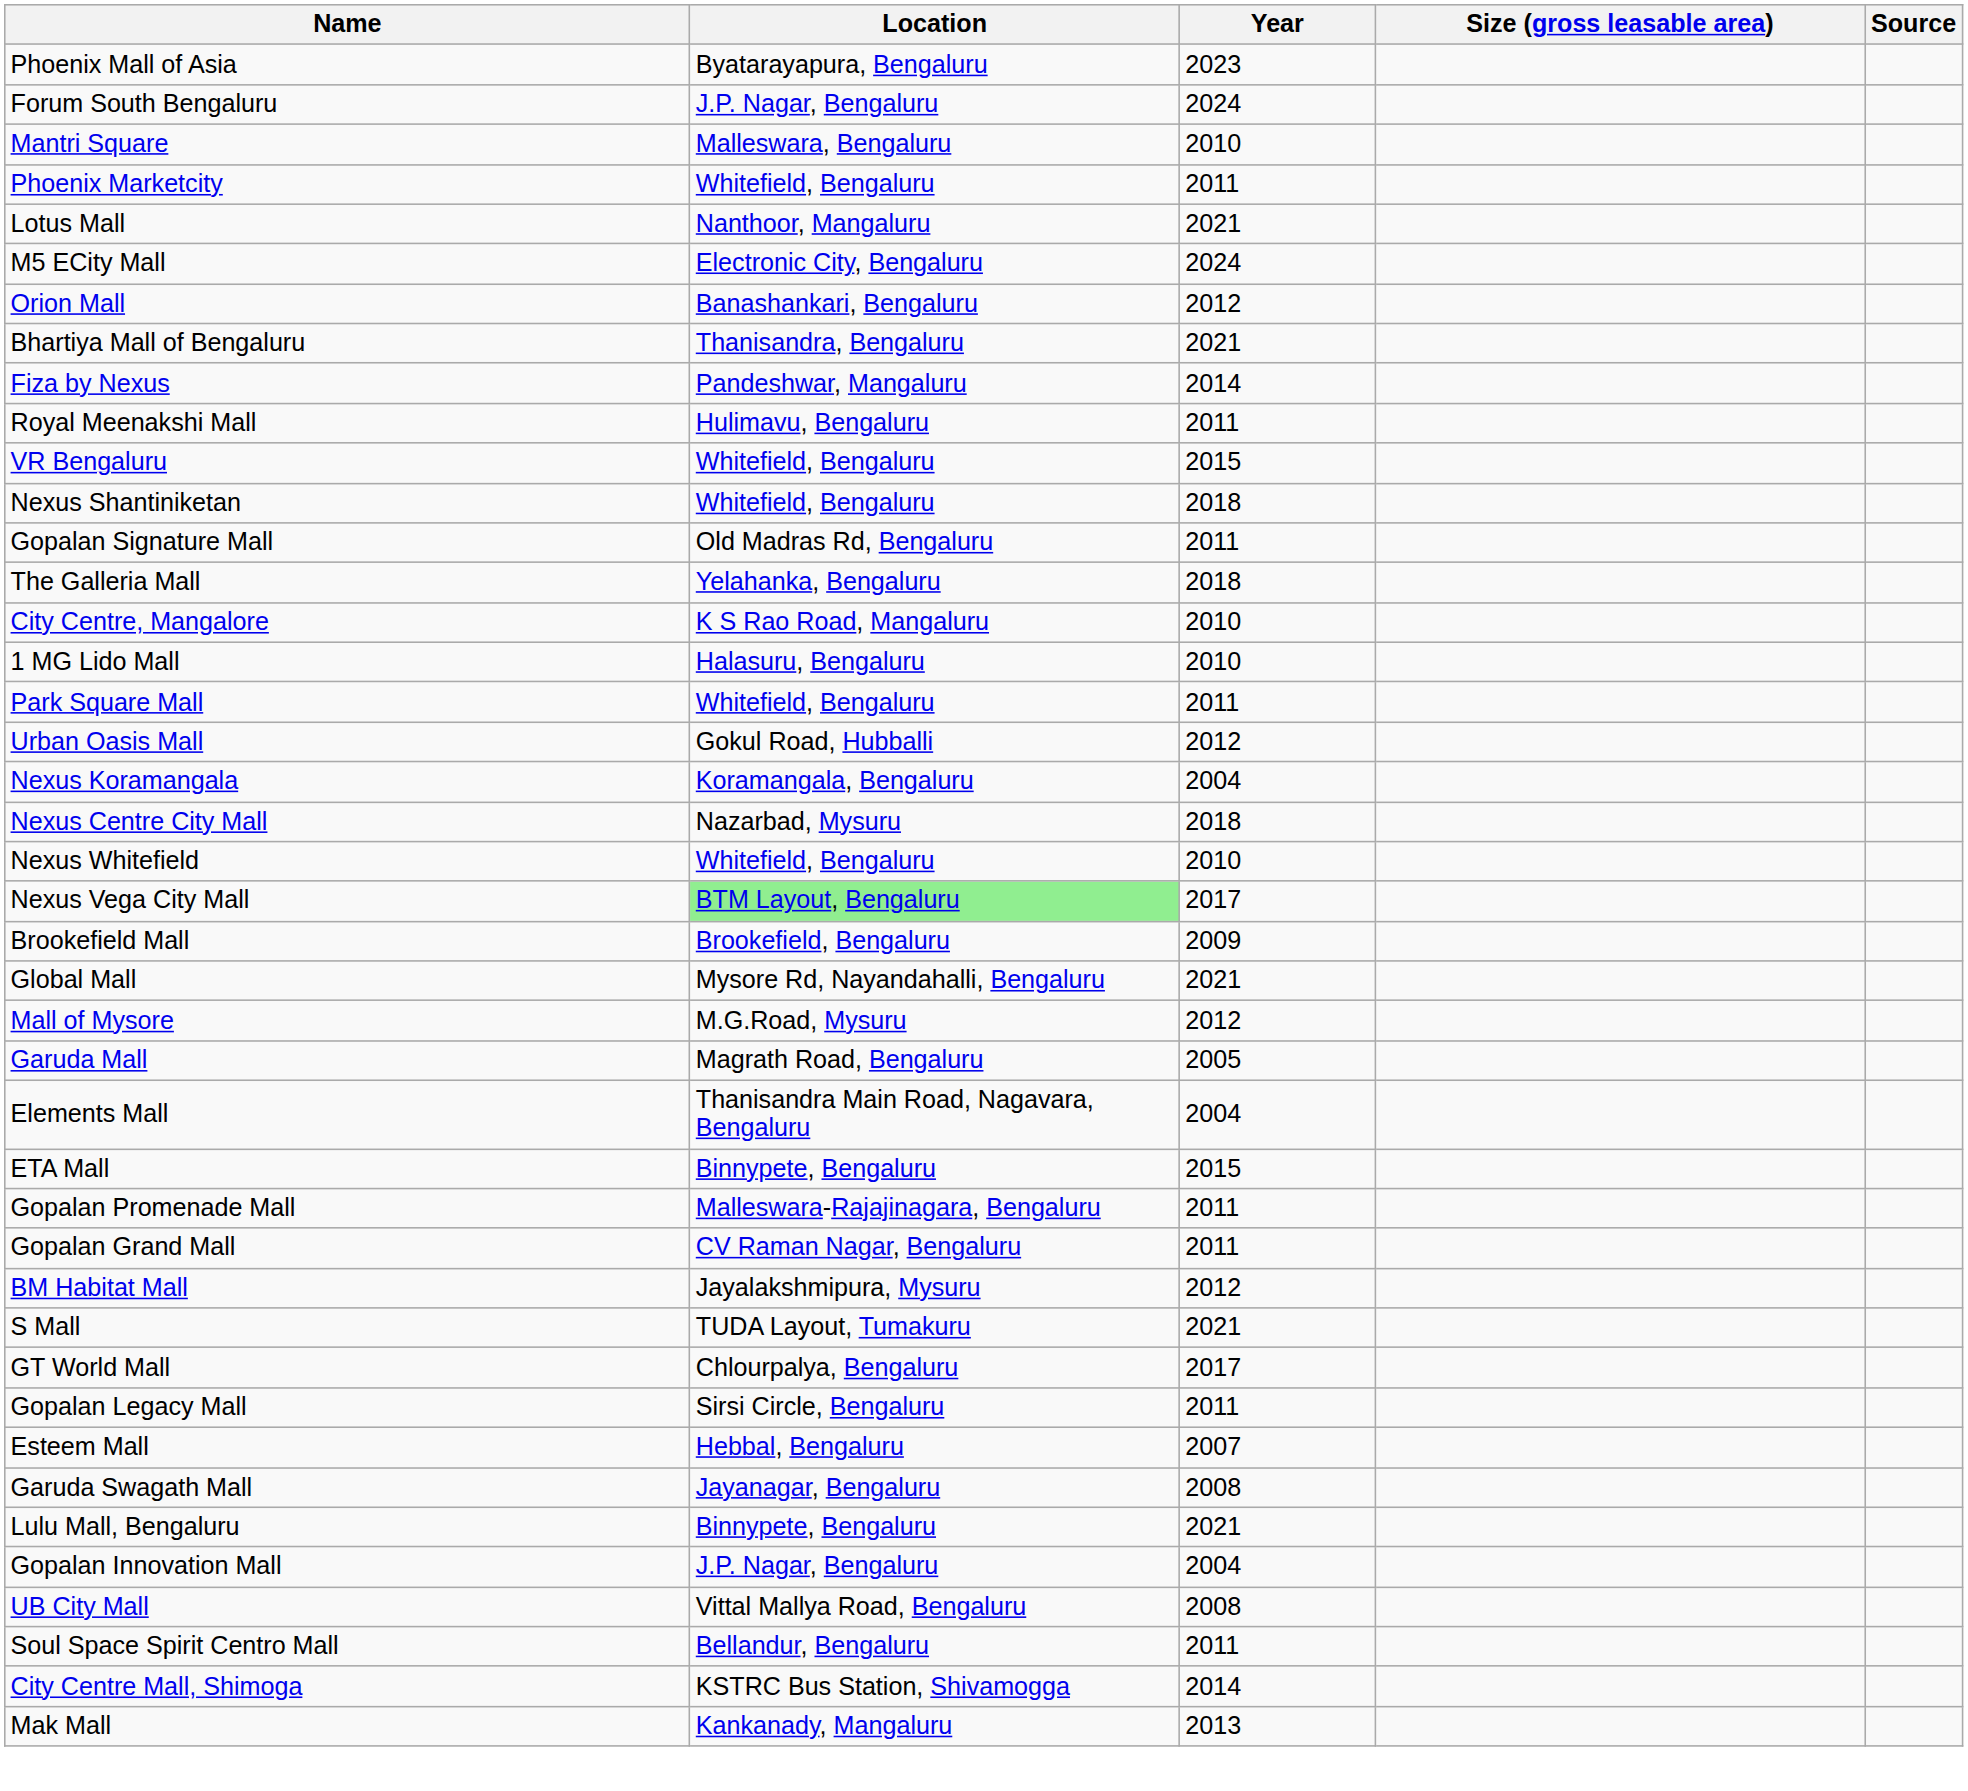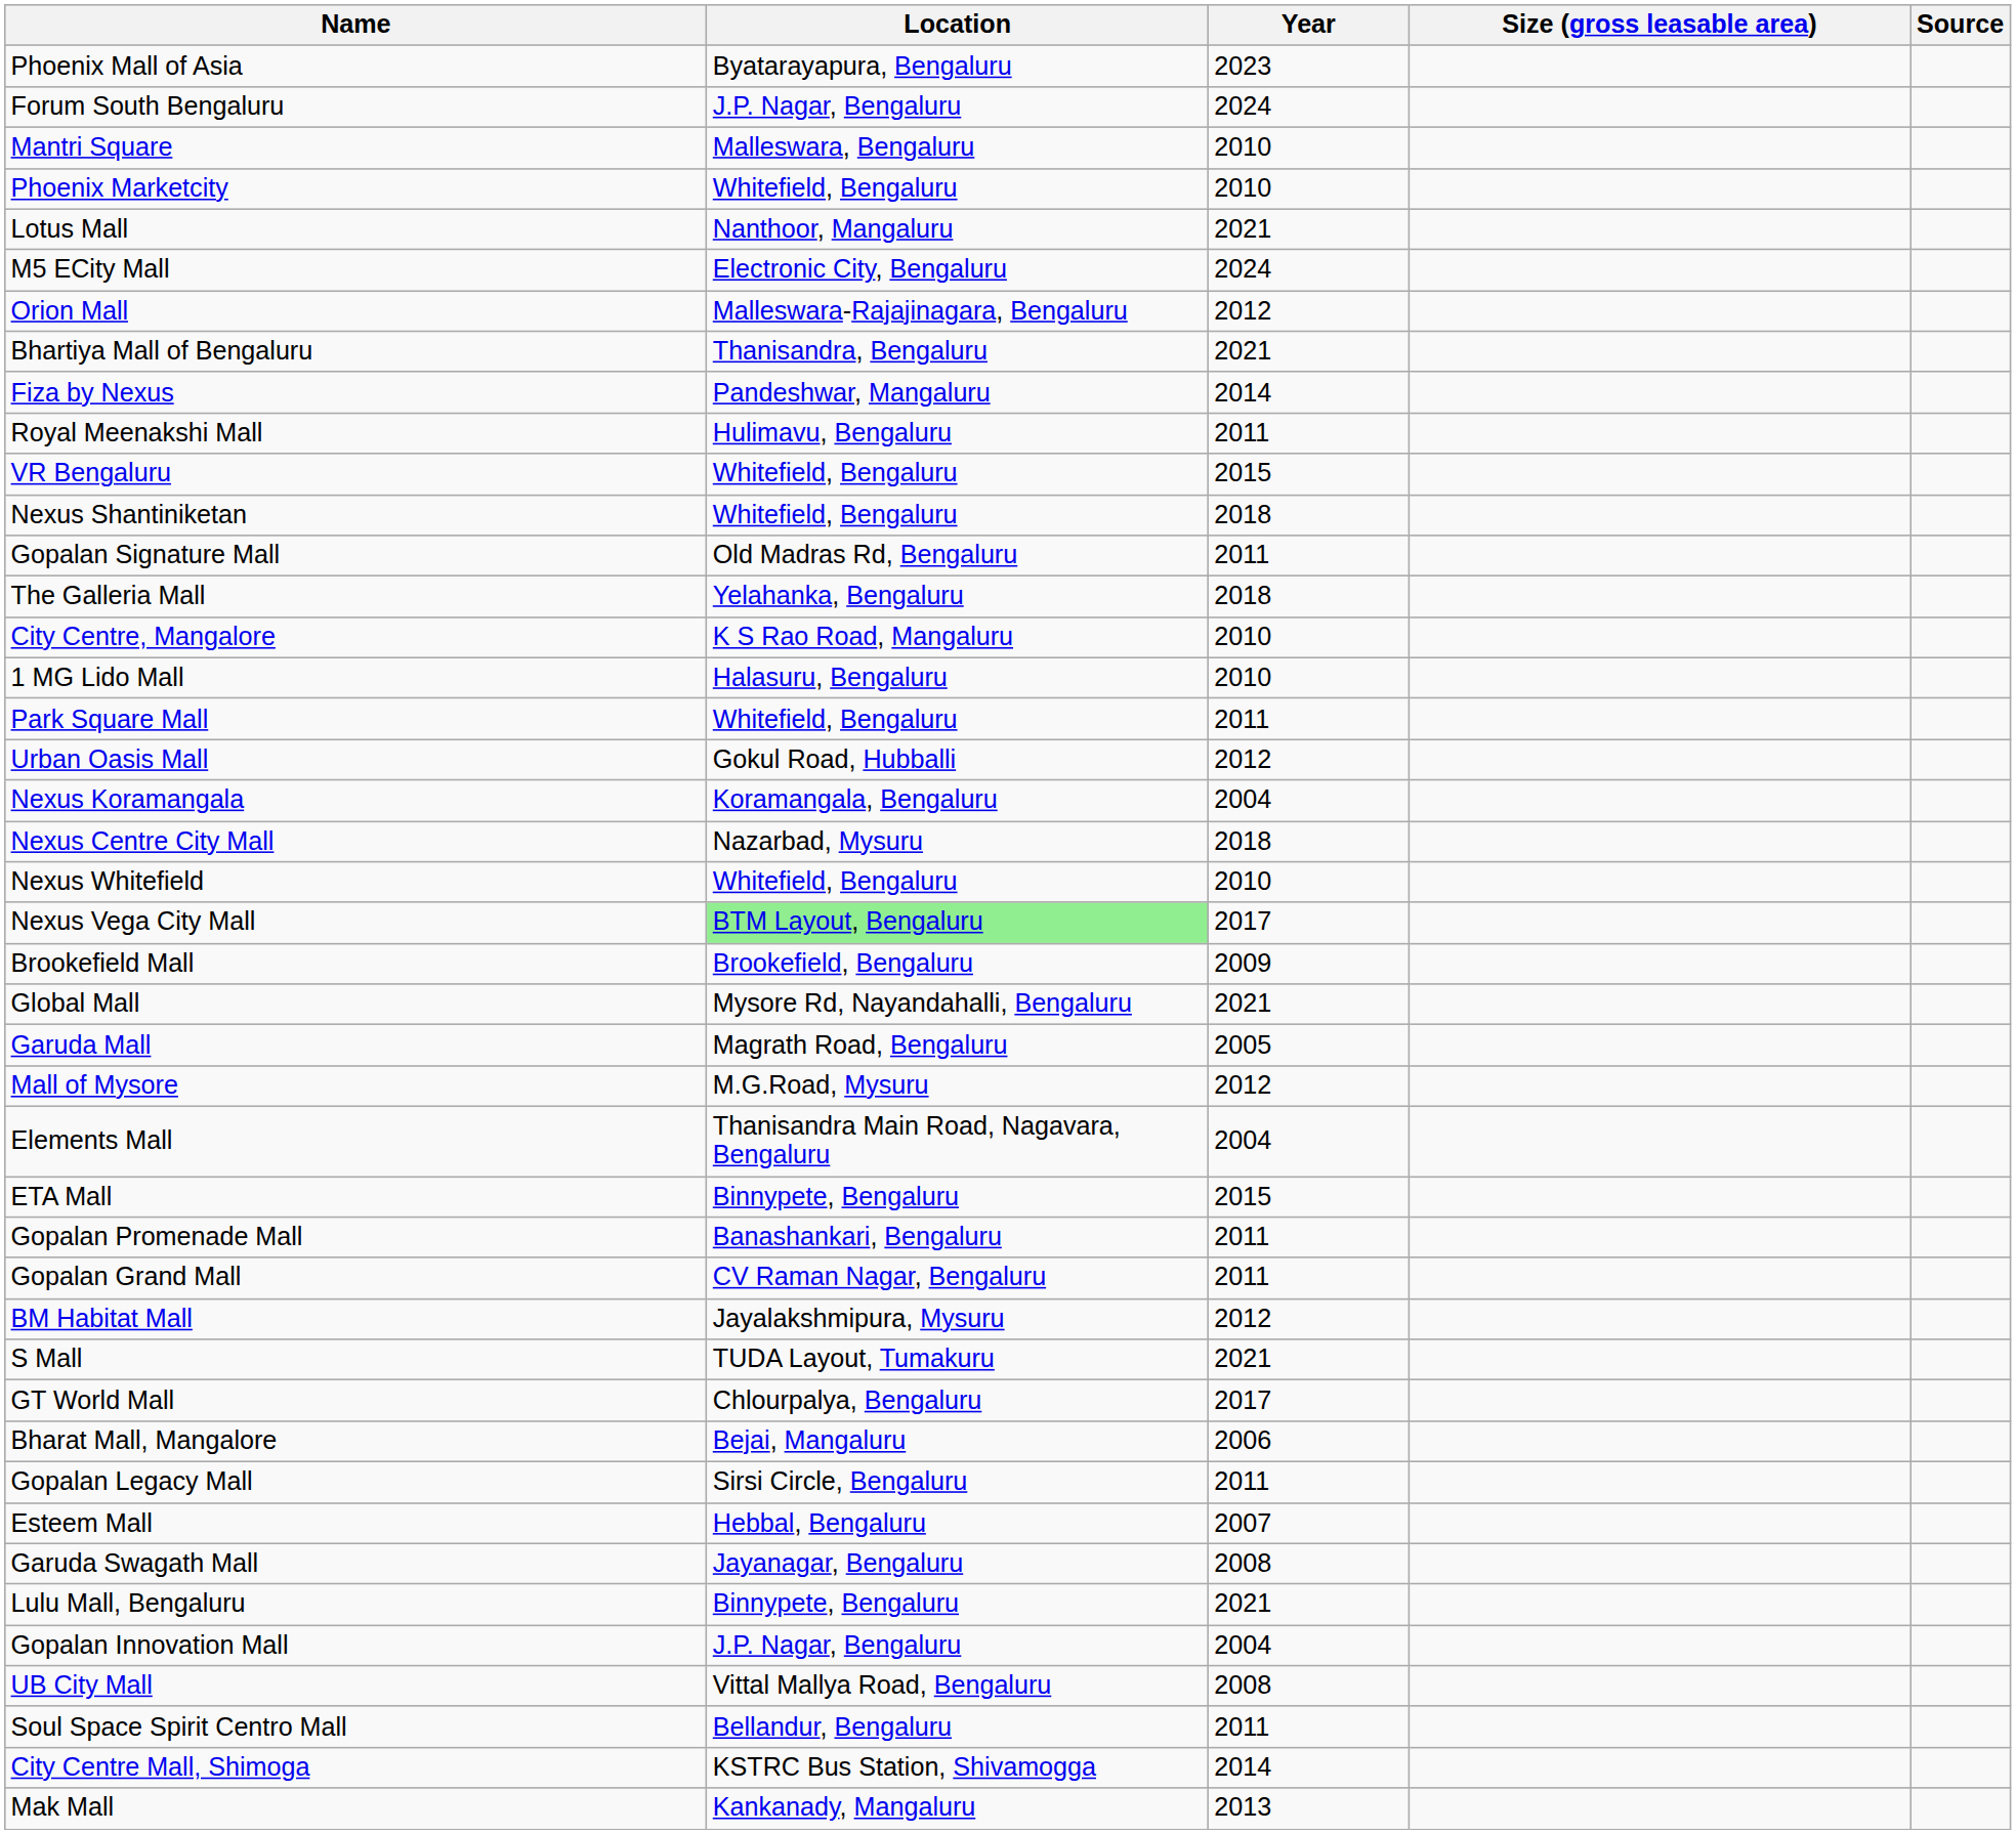 <table class="wikitable sortable">
 <tr>
 <th style="width:35%;">Name</th>
 <th style="width:25%;">Location</th>
 <th style="width:10%;">Year</th>
 <th style="width:25%;" data-sort-type=number>Size (<a href='#'>gross leasable area</a>)</th>
 <th style="width:5%;">Source</th>
 </tr>
 <tr>
 <td>Phoenix Mall of Asia</td>
 <td>Byatarayapura, <a href='#'>Bengaluru</a></td>
 <td>2023</td>
 <td></td>
 <td></td>
 </tr>
 <tr>
 <td>Forum South Bengaluru</td>
 <td><a href='#'>J.P. Nagar</a>, <a href='#'>Bengaluru</a></td>
 <td>2024</td>
 <td></td>
 <td></td>
 </tr>
 <tr>
 <td><a href='#'>Mantri Square</a></td>
 <td><a href='#'>Malleswara</a>, <a href='#'>Bengaluru</a></td>
 <td>2010</td>
 <td></td>
 <td></td>
 </tr>
 <tr>
 <td><a href='#'>Phoenix Marketcity</a></td>
 <td><a href='#'>Whitefield</a>, <a href='#'>Bengaluru</a></td>
-<td>2011</td>
+<td>2010</td>
 <td></td>
 <td></td>
 </tr>
 <tr>
 <td>Lotus Mall</td>
 <td><a href='#'>Nanthoor</a>, <a href='#'>Mangaluru</a></td>
 <td>2021</td>
 <td></td>
 <td></td>
 </tr>
 <tr>
 <td>M5 ECity Mall</td>
 <td><a href='#'>Electronic City</a>, <a href='#'>Bengaluru</a></td>
 <td>2024</td>
 <td></td>
 <td></td>
 </tr>
 <tr>
 <td><a href='#'>Orion Mall</a></td>
-<td><a href='#'>Banashankari</a>, <a href='#'>Bengaluru</a></td>
+<td><a href='#'>Malleswara</a>-<a href='#'>Rajajinagara</a>, <a href='#'>Bengaluru</a></td>
 <td>2012</td>
 <td></td>
 <td></td>
 </tr>
 <tr>
 <td>Bhartiya Mall of Bengaluru</td>
 <td><a href='#'>Thanisandra</a>, <a href='#'>Bengaluru</a></td>
 <td>2021</td>
 <td></td>
 <td></td>
 </tr>
 <tr>
 <td><a href='#'>Fiza by Nexus</a></td>
 <td><a href='#'>Pandeshwar</a>, <a href='#'>Mangaluru</a></td>
 <td>2014</td>
 <td></td>
 <td></td>
 </tr>
 <tr>
 <td>Royal Meenakshi Mall</td>
 <td><a href='#'>Hulimavu</a>, <a href='#'>Bengaluru</a></td>
 <td>2011</td>
 <td></td>
 <td></td>
 </tr>
 <tr>
 <td><a href='#'>VR Bengaluru</a></td>
 <td><a href='#'>Whitefield</a>, <a href='#'>Bengaluru</a></td>
 <td>2015</td>
 <td></td>
 <td></td>
 </tr>
 <tr>
 <td>Nexus Shantiniketan</td>
 <td><a href='#'>Whitefield</a>, <a href='#'>Bengaluru</a></td>
 <td>2018</td>
 <td></td>
 <td></td>
 </tr>
 <tr>
 <td>Gopalan Signature Mall</td>
 <td>Old Madras Rd, <a href='#'>Bengaluru</a></td>
 <td>2011</td>
 <td></td>
 <td></td>
 </tr>
 <tr>
 <td>The Galleria Mall</td>
 <td><a href='#'>Yelahanka</a>, <a href='#'>Bengaluru</a></td>
 <td>2018</td>
 <td></td>
 <td></td>
 </tr>
 <tr>
 <td><a href='#'>City Centre, Mangalore</a></td>
 <td><a href='#'>K S Rao Road</a>, <a href='#'>Mangaluru</a></td>
 <td>2010</td>
 <td></td>
 <td></td>
 </tr>
 <tr>
 <td>1 MG Lido Mall</td>
 <td><a href='#'>Halasuru</a>, <a href='#'>Bengaluru</a></td>
 <td>2010</td>
 <td></td>
 <td></td>
 </tr>
 <tr>
 <td><a href='#'>Park Square Mall</a></td>
 <td><a href='#'>Whitefield</a>, <a href='#'>Bengaluru</a></td>
 <td>2011</td>
 <td></td>
 <td></td>
 </tr>
 <tr>
 <td><a href='#'>Urban Oasis Mall</a></td>
 <td>Gokul Road, <a href='#'>Hubballi</a></td>
 <td>2012</td>
 <td></td>
 <td></td>
 </tr>
 <tr>
 <td><a href='#'>Nexus Koramangala</a></td>
 <td><a href='#'>Koramangala</a>, <a href='#'>Bengaluru</a></td>
 <td>2004</td>
 <td></td>
 <td></td>
 </tr>
 <tr>
 <td><a href='#'>Nexus Centre City Mall</a></td>
 <td>Nazarbad, <a href='#'>Mysuru</a></td>
 <td>2018</td>
 <td></td>
 <td></td>
 </tr>
 <tr>
 <td>Nexus Whitefield</td>
 <td><a href='#'>Whitefield</a>, <a href='#'>Bengaluru</a></td>
 <td>2010</td>
 <td></td>
 <td></td>
 </tr>
 <tr>
 <td>Nexus Vega City Mall</td>
 <td style="background: lightgreen;"><a href='#'>BTM Layout</a>, <a href='#'>Bengaluru</a></td>
 <td>2017</td>
 <td></td>
 <td></td>
 </tr>
 <tr>
 <td>Brookefield Mall</td>
 <td><a href='#'>Brookefield</a>, <a href='#'>Bengaluru</a></td>
 <td>2009</td>
 <td></td>
 <td></td>
 </tr>
 <tr>
 <td>Global Mall</td>
 <td>Mysore Rd, Nayandahalli, <a href='#'>Bengaluru</a></td>
 <td>2021</td>
 <td></td>
 <td></td>
 </tr>
 <tr>
-<td><a href='#'>Mall of Mysore</a></td>
-<td>M.G.Road, <a href='#'>Mysuru</a></td>
-<td>2012</td>
+<td><a href='#'>Garuda Mall</a></td>
+<td>Magrath Road, <a href='#'>Bengaluru</a></td>
+<td>2005</td>
 <td></td>
 <td></td>
 </tr>
 <tr>
-<td><a href='#'>Garuda Mall</a></td>
-<td>Magrath Road, <a href='#'>Bengaluru</a></td>
-<td>2005</td>
+<td><a href='#'>Mall of Mysore</a></td>
+<td>M.G.Road, <a href='#'>Mysuru</a></td>
+<td>2012</td>
 <td></td>
 <td></td>
 </tr>
 <tr>
 <td>Elements Mall</td>
 <td>Thanisandra Main Road, Nagavara, <a href='#'>Bengaluru</a></td>
 <td>2004</td>
 <td></td>
 <td></td>
 </tr>
 <tr>
 <td>ETA Mall</td>
 <td><a href='#'>Binnypete</a>, <a href='#'>Bengaluru</a></td>
 <td>2015</td>
 <td></td>
 <td></td>
 </tr>
 <tr>
 <td>Gopalan Promenade Mall</td>
-<td><a href='#'>Malleswara</a>-<a href='#'>Rajajinagara</a>, <a href='#'>Bengaluru</a></td>
+<td><a href='#'>Banashankari</a>, <a href='#'>Bengaluru</a></td>
 <td>2011</td>
 <td></td>
 <td></td>
 </tr>
 <tr>
 <td>Gopalan Grand Mall</td>
 <td><a href='#'>CV Raman Nagar</a>, <a href='#'>Bengaluru</a></td>
 <td>2011</td>
 <td></td>
 <td></td>
 </tr>
 <tr>
 <td><a href='#'>BM Habitat Mall</a></td>
 <td>Jayalakshmipura, <a href='#'>Mysuru</a></td>
 <td>2012</td>
 <td></td>
 <td></td>
 </tr>
 <tr>
 <td>S Mall</td>
 <td>TUDA Layout, <a href='#'>Tumakuru</a></td>
 <td>2021</td>
 <td></td>
 <td></td>
 </tr>
 <tr>
 <td>GT World Mall</td>
 <td>Chlourpalya, <a href='#'>Bengaluru</a></td>
 <td>2017</td>
+<td></td>
+<td></td>
+</tr>
+<tr>
+<td>Bharat Mall, Mangalore</td>
+<td><a href='#'>Bejai</a>, <a href='#'>Mangaluru</a></td>
+<td>2006</td>
 <td></td>
 <td></td>
 </tr>
 <tr>
 <td>Gopalan Legacy Mall</td>
 <td>Sirsi Circle, <a href='#'>Bengaluru</a></td>
 <td>2011</td>
 <td></td>
 <td></td>
 </tr>
 <tr>
 <td>Esteem Mall</td>
 <td><a href='#'>Hebbal</a>, <a href='#'>Bengaluru</a></td>
 <td>2007</td>
 <td></td>
 <td></td>
 </tr>
 <tr>
 <td>Garuda Swagath Mall</td>
 <td><a href='#'>Jayanagar</a>, <a href='#'>Bengaluru</a></td>
 <td>2008</td>
 <td></td>
 <td></td>
 </tr>
 <tr>
 <td>Lulu Mall, Bengaluru</td>
 <td><a href='#'>Binnypete</a>, <a href='#'>Bengaluru</a></td>
 <td>2021</td>
 <td></td>
 <td></td>
 </tr>
 <tr>
 <td>Gopalan Innovation Mall</td>
 <td><a href='#'>J.P. Nagar</a>, <a href='#'>Bengaluru</a></td>
 <td>2004</td>
 <td></td>
 <td></td>
 </tr>
 <tr>
 <td><a href='#'>UB City Mall</a></td>
 <td>Vittal Mallya Road, <a href='#'>Bengaluru</a></td>
 <td>2008</td>
 <td></td>
 <td></td>
 </tr>
 <tr>
 <td>Soul Space Spirit Centro Mall</td>
 <td><a href='#'>Bellandur</a>, <a href='#'>Bengaluru</a></td>
 <td>2011</td>
 <td></td>
 <td></td>
 </tr>
 <tr>
 <td><a href='#'>City Centre Mall, Shimoga</a></td>
 <td>KSTRC Bus Station, <a href='#'>Shivamogga</a></td>
 <td>2014</td>
 <td></td>
 <td></td>
 </tr>
 <tr>
 <td>Mak Mall</td>
 <td><a href='#'>Kankanady</a>, <a href='#'>Mangaluru</a></td>
 <td>2013</td>
 <td></td>
 <td></td>
 </tr>
 </table>
